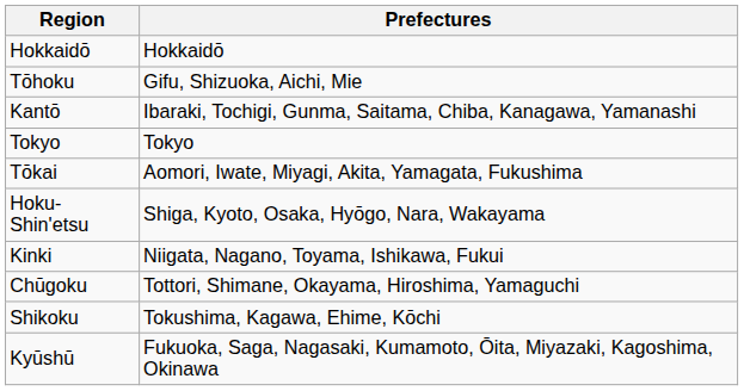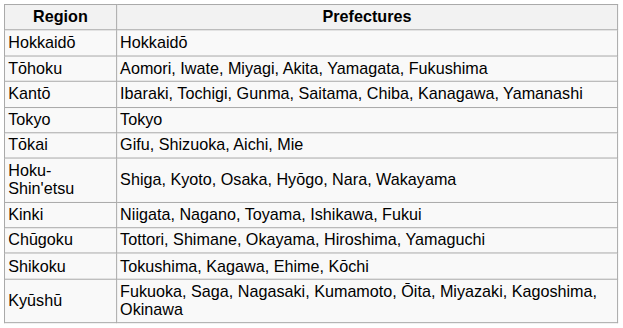 <table class="wikitable">
 <tr>
 <th>Region</th>
 <th>Prefectures</th>
 </tr>
 <tr>
 <td>Hokkaidō</td>
 <td>Hokkaidō</td>
 </tr>
 <tr>
 <td>Tōhoku</td>
-<td>Gifu, Shizuoka, Aichi, Mie</td>
+<td>Aomori, Iwate, Miyagi, Akita, Yamagata, Fukushima</td>
 </tr>
 <tr>
 <td>Kantō</td>
 <td>Ibaraki, Tochigi, Gunma, Saitama, Chiba, Kanagawa, Yamanashi</td>
 </tr>
 <tr>
 <td>Tokyo</td>
 <td>Tokyo</td>
 </tr>
 <tr>
 <td>Tōkai</td>
-<td>Aomori, Iwate, Miyagi, Akita, Yamagata, Fukushima</td>
+<td>Gifu, Shizuoka, Aichi, Mie</td>
 </tr>
 <tr>
 <td>Hoku-Shin'etsu</td>
 <td>Shiga, Kyoto, Osaka, Hyōgo, Nara, Wakayama</td>
 </tr>
 <tr>
 <td>Kinki</td>
 <td>Niigata, Nagano, Toyama, Ishikawa, Fukui</td>
 </tr>
 <tr>
 <td>Chūgoku</td>
 <td>Tottori, Shimane, Okayama, Hiroshima, Yamaguchi</td>
 </tr>
 <tr>
 <td>Shikoku</td>
 <td>Tokushima, Kagawa, Ehime, Kōchi</td>
 </tr>
 <tr>
 <td>Kyūshū</td>
 <td>Fukuoka, Saga, Nagasaki, Kumamoto, Ōita, Miyazaki, Kagoshima, Okinawa</td>
 </tr>
 </table>
